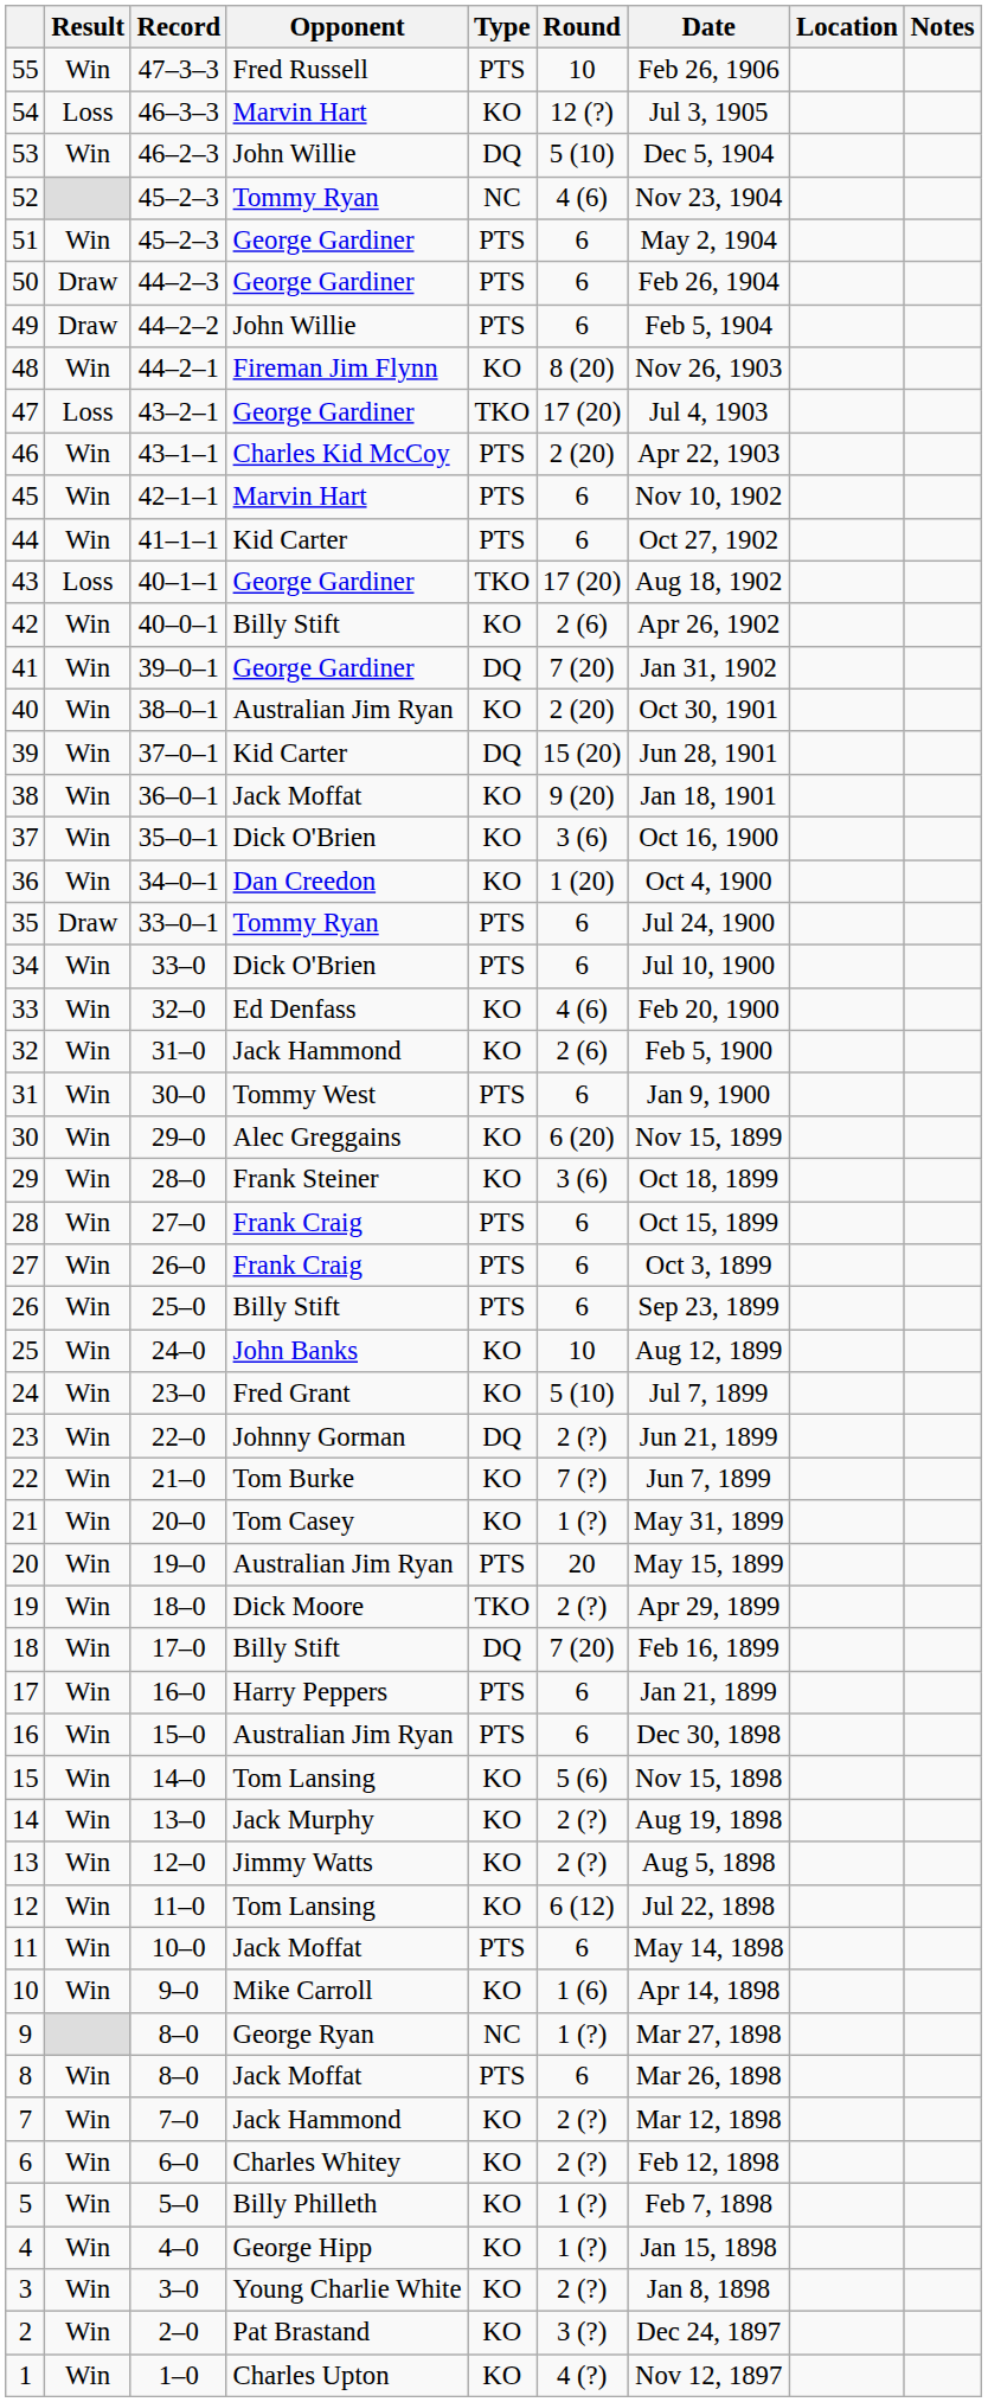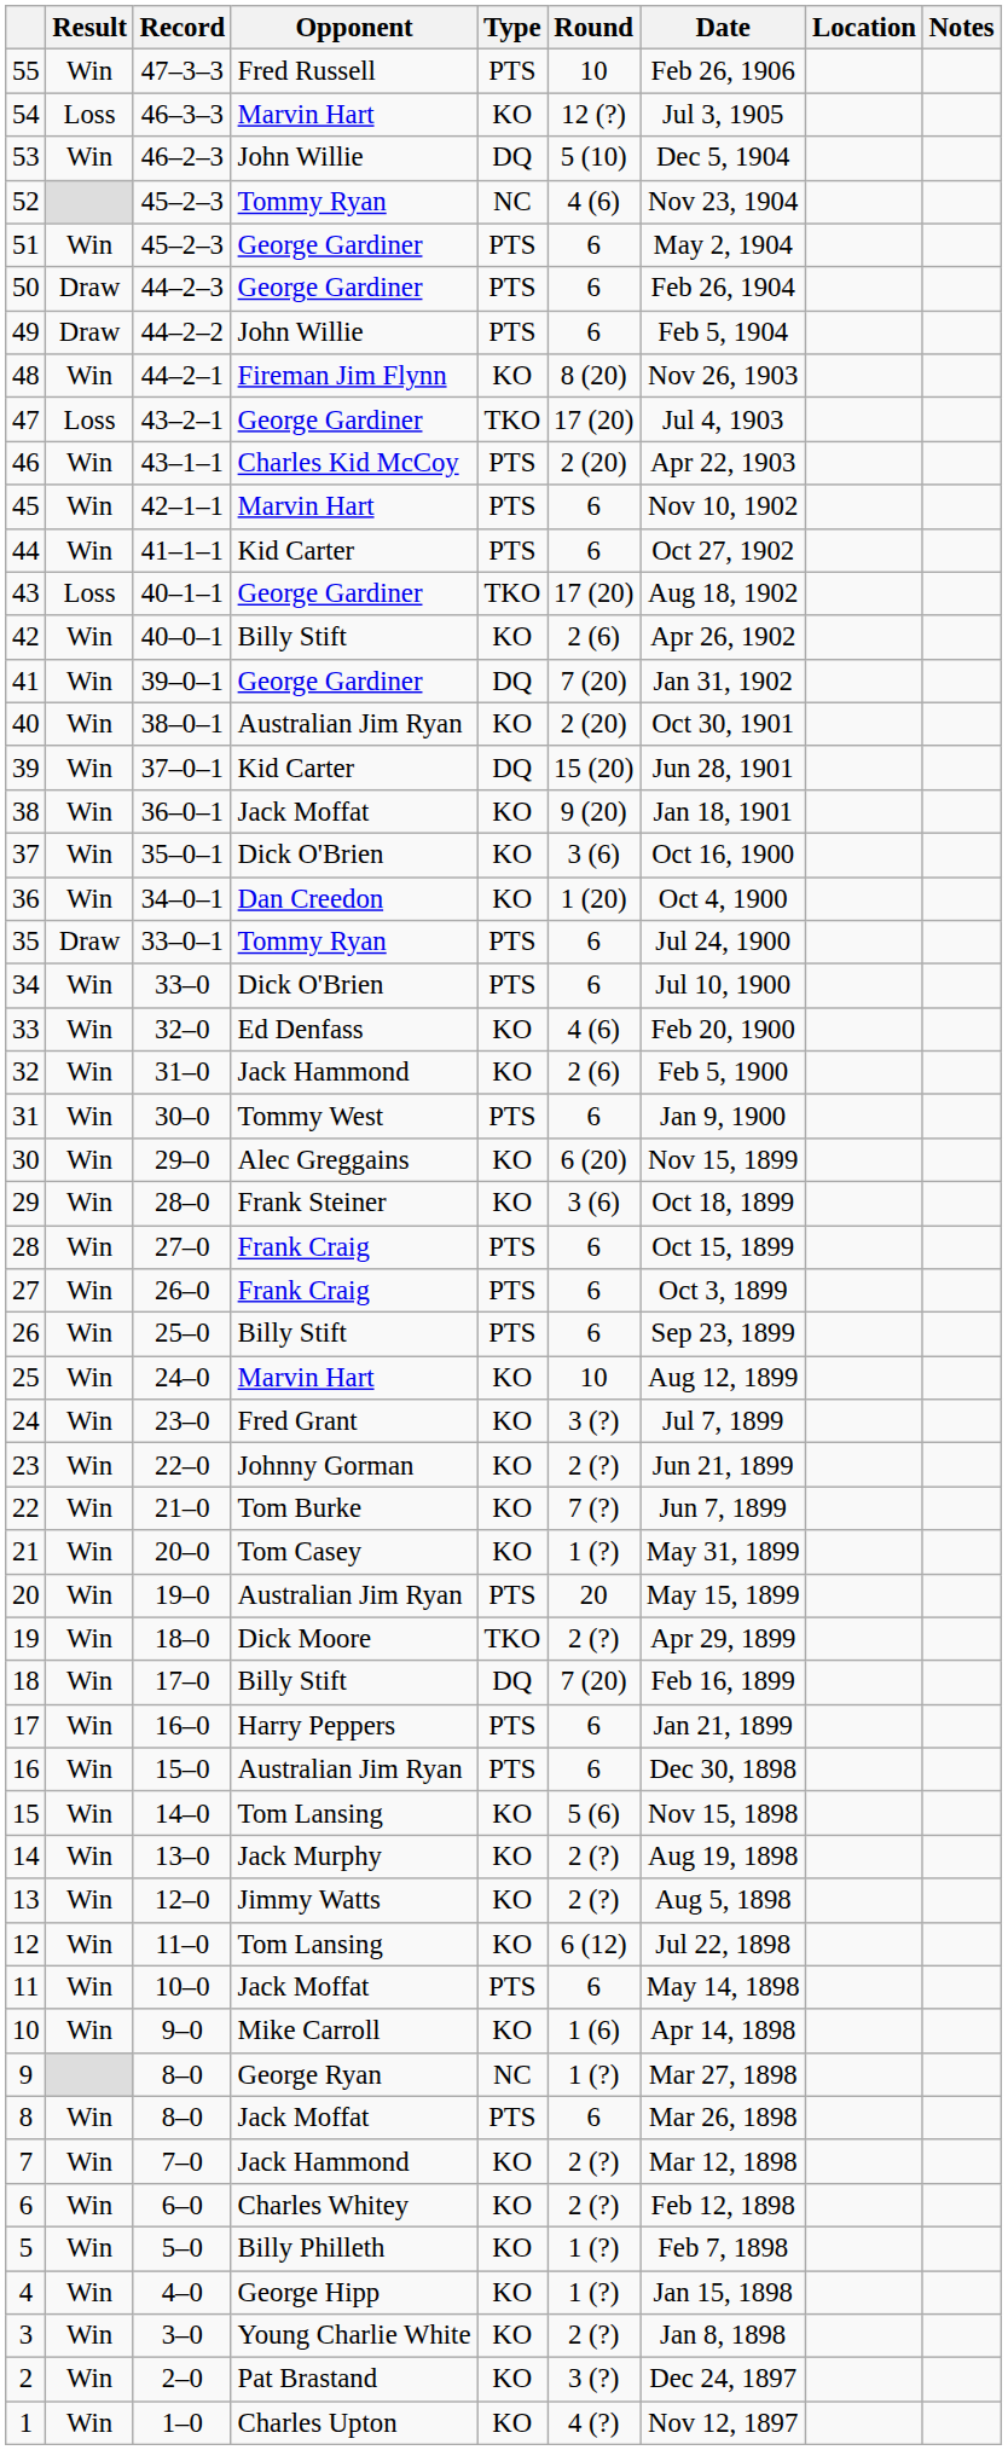 <table class="wikitable" style="text-align:center">
 <tr>
 <th></th>
 <th>Result</th>
 <th>Record</th>
 <th>Opponent</th>
 <th>Type</th>
 <th>Round</th>
 <th>Date</th>
 <th>Location</th>
 <th>Notes</th>
 </tr>
 <tr>
 <td>55</td>
 <td>Win</td>
 <td>47–3–3 </td>
 <td align=left>Fred Russell</td>
 <td>PTS</td>
 <td>10</td>
 <td>Feb 26, 1906</td>
 <td style="text-align:left;"></td>
 <td></td>
 </tr>
 <tr>
 <td>54</td>
 <td>Loss</td>
 <td>46–3–3 </td>
 <td align=left><a href='#'>Marvin Hart</a></td>
 <td>KO</td>
 <td>12 (?)</td>
 <td>Jul 3, 1905</td>
 <td style="text-align:left;"></td>
 <td style="text-align:left;"></td>
 </tr>
 <tr>
 <td>53</td>
 <td>Win</td>
 <td>46–2–3 </td>
 <td align=left>John Willie</td>
 <td>DQ</td>
 <td>5 (10)</td>
 <td>Dec 5, 1904</td>
 <td style="text-align:left;"></td>
 <td></td>
 </tr>
 <tr>
 <td>52</td>
 <td style="background:#DDD"></td>
 <td>45–2–3 </td>
 <td align=left><a href='#'>Tommy Ryan</a></td>
 <td>NC</td>
 <td>4 (6)</td>
 <td>Nov 23, 1904</td>
 <td style="text-align:left;"></td>
 <td></td>
 </tr>
 <tr>
 <td>51</td>
 <td>Win</td>
 <td>45–2–3 </td>
 <td align=left><a href='#'>George Gardiner</a></td>
 <td>PTS</td>
 <td>6</td>
 <td>May 2, 1904</td>
 <td style="text-align:left;"></td>
 <td></td>
 </tr>
 <tr>
 <td>50</td>
 <td>Draw</td>
 <td>44–2–3 </td>
 <td align=left><a href='#'>George Gardiner</a></td>
 <td>PTS</td>
 <td>6</td>
 <td>Feb 26, 1904</td>
 <td style="text-align:left;"></td>
 <td></td>
 </tr>
 <tr>
 <td>49</td>
 <td>Draw</td>
 <td>44–2–2 </td>
 <td align=left>John Willie</td>
 <td>PTS</td>
 <td>6</td>
 <td>Feb 5, 1904</td>
 <td style="text-align:left;"></td>
 <td></td>
 </tr>
 <tr>
 <td>48</td>
 <td>Win</td>
 <td>44–2–1 </td>
 <td align=left><a href='#'>Fireman Jim Flynn</a></td>
 <td>KO</td>
 <td>8 (20)</td>
 <td>Nov 26, 1903</td>
 <td style="text-align:left;"></td>
 <td></td>
 </tr>
 <tr>
 <td>47</td>
 <td>Loss</td>
 <td>43–2–1 </td>
 <td align=left><a href='#'>George Gardiner</a></td>
 <td>TKO</td>
 <td>17 (20)</td>
 <td>Jul 4, 1903</td>
 <td style="text-align:left;"></td>
 <td style="text-align:left;"></td>
 </tr>
 <tr>
 <td>46</td>
 <td>Win</td>
 <td>43–1–1 </td>
 <td align=left><a href='#'>Charles Kid McCoy</a></td>
 <td>PTS</td>
 <td>2 (20)</td>
 <td>Apr 22, 1903</td>
 <td style="text-align:left;"></td>
 <td style="text-align:left;"></td>
 </tr>
 <tr>
 <td>45</td>
 <td>Win</td>
 <td>42–1–1 </td>
 <td align=left><a href='#'>Marvin Hart</a></td>
 <td>PTS</td>
 <td>6</td>
 <td>Nov 10, 1902</td>
 <td style="text-align:left;"></td>
 <td></td>
 </tr>
 <tr>
 <td>44</td>
 <td>Win</td>
 <td>41–1–1 </td>
 <td align=left>Kid Carter</td>
 <td>PTS</td>
 <td>6</td>
 <td>Oct 27, 1902</td>
 <td style="text-align:left;"></td>
 <td></td>
 </tr>
 <tr>
 <td>43</td>
 <td>Loss</td>
 <td>40–1–1 </td>
 <td align=left><a href='#'>George Gardiner</a></td>
 <td>TKO</td>
 <td>17 (20)</td>
 <td>Aug 18, 1902</td>
 <td style="text-align:left;"></td>
 <td></td>
 </tr>
 <tr>
 <td>42</td>
 <td>Win</td>
 <td>40–0–1 </td>
 <td align=left>Billy Stift</td>
 <td>KO</td>
 <td>2 (6)</td>
 <td>Apr 26, 1902</td>
 <td style="text-align:left;"></td>
 <td></td>
 </tr>
 <tr>
 <td>41</td>
 <td>Win</td>
 <td>39–0–1 </td>
 <td align=left><a href='#'>George Gardiner</a></td>
 <td>DQ</td>
 <td>7 (20)</td>
 <td>Jan 31, 1902</td>
 <td style="text-align:left;"></td>
 <td></td>
 </tr>
 <tr>
 <td>40</td>
 <td>Win</td>
 <td>38–0–1 </td>
 <td align=left>Australian Jim Ryan</td>
 <td>KO</td>
 <td>2 (20)</td>
 <td>Oct 30, 1901</td>
 <td style="text-align:left;"></td>
 <td style="text-align:left;"></td>
 </tr>
 <tr>
 <td>39</td>
 <td>Win</td>
 <td>37–0–1 </td>
 <td align=left>Kid Carter</td>
 <td>DQ</td>
 <td>15 (20)</td>
 <td>Jun 28, 1901</td>
 <td style="text-align:left;"></td>
 <td style="text-align:left;"></td>
 </tr>
 <tr>
 <td>38</td>
 <td>Win</td>
 <td>36–0–1 </td>
 <td align=left>Jack Moffat</td>
 <td>KO</td>
 <td>9 (20)</td>
 <td>Jan 18, 1901</td>
 <td style="text-align:left;"></td>
 <td></td>
 </tr>
 <tr>
 <td>37</td>
 <td>Win</td>
 <td>35–0–1 </td>
 <td align=left>Dick O'Brien</td>
 <td>KO</td>
 <td>3 (6)</td>
 <td>Oct 16, 1900</td>
 <td style="text-align:left;"></td>
 <td></td>
 </tr>
 <tr>
 <td>36</td>
 <td>Win</td>
 <td>34–0–1 </td>
 <td align=left><a href='#'>Dan Creedon</a></td>
 <td>KO</td>
 <td>1 (20)</td>
 <td>Oct 4, 1900</td>
 <td style="text-align:left;"></td>
 <td></td>
 </tr>
 <tr>
 <td>35</td>
 <td>Draw</td>
 <td>33–0–1 </td>
 <td align=left><a href='#'>Tommy Ryan</a></td>
 <td>PTS</td>
 <td>6</td>
 <td>Jul 24, 1900</td>
 <td style="text-align:left;"></td>
 <td></td>
 </tr>
 <tr>
 <td>34</td>
 <td>Win</td>
 <td>33–0 </td>
 <td align=left>Dick O'Brien</td>
 <td>PTS</td>
 <td>6</td>
 <td>Jul 10, 1900</td>
 <td style="text-align:left;"></td>
 <td></td>
 </tr>
 <tr>
 <td>33</td>
 <td>Win</td>
 <td>32–0 </td>
 <td align=left>Ed Denfass</td>
 <td>KO</td>
 <td>4 (6)</td>
 <td>Feb 20, 1900</td>
 <td style="text-align:left;"></td>
 <td></td>
 </tr>
 <tr>
 <td>32</td>
 <td>Win</td>
 <td>31–0 </td>
 <td align=left>Jack Hammond</td>
 <td>KO</td>
 <td>2 (6)</td>
 <td>Feb 5, 1900</td>
 <td style="text-align:left;"></td>
 <td></td>
 </tr>
 <tr>
 <td>31</td>
 <td>Win</td>
 <td>30–0 </td>
 <td align=left>Tommy West</td>
 <td>PTS</td>
 <td>6</td>
 <td>Jan 9, 1900</td>
 <td style="text-align:left;"></td>
 <td></td>
 </tr>
 <tr>
 <td>30</td>
 <td>Win</td>
 <td>29–0 </td>
 <td align=left>Alec Greggains</td>
 <td>KO</td>
 <td>6 (20)</td>
 <td>Nov 15, 1899</td>
 <td style="text-align:left;"></td>
 <td></td>
 </tr>
 <tr>
 <td>29</td>
 <td>Win</td>
 <td>28–0 </td>
 <td align=left>Frank Steiner</td>
 <td>KO</td>
 <td>3 (6)</td>
 <td>Oct 18, 1899</td>
 <td style="text-align:left;"></td>
 <td></td>
 </tr>
 <tr>
 <td>28</td>
 <td>Win</td>
 <td>27–0 </td>
 <td align=left><a href='#'>Frank Craig</a></td>
 <td>PTS</td>
 <td>6</td>
 <td>Oct 15, 1899</td>
 <td style="text-align:left;"></td>
 <td></td>
 </tr>
 <tr>
 <td>27</td>
 <td>Win</td>
 <td>26–0 </td>
 <td align=left><a href='#'>Frank Craig</a></td>
 <td>PTS</td>
 <td>6</td>
 <td>Oct 3, 1899</td>
 <td style="text-align:left;"></td>
 <td></td>
 </tr>
 <tr>
 <td>26</td>
 <td>Win</td>
 <td>25–0 </td>
 <td align=left>Billy Stift</td>
 <td>PTS</td>
 <td>6</td>
 <td>Sep 23, 1899</td>
 <td style="text-align:left;"></td>
 <td></td>
 </tr>
 <tr>
 <td>25</td>
 <td>Win</td>
 <td>24–0 </td>
-<td align=left><a href='#'>John Banks</a></td>
+<td align=left><a href='#'>Marvin Hart</a></td>
 <td>KO</td>
 <td>10</td>
 <td>Aug 12, 1899</td>
 <td style="text-align:left;"></td>
 <td></td>
 </tr>
 <tr>
 <td>24</td>
 <td>Win</td>
 <td>23–0 </td>
 <td align=left>Fred Grant</td>
 <td>KO</td>
-<td>5 (10)</td>
+<td>3 (?)</td>
 <td>Jul 7, 1899</td>
 <td style="text-align:left;"></td>
 <td></td>
 </tr>
 <tr>
 <td>23</td>
 <td>Win</td>
 <td>22–0 </td>
 <td align=left>Johnny Gorman</td>
-<td>DQ</td>
+<td>KO</td>
 <td>2 (?)</td>
 <td>Jun 21, 1899</td>
 <td style="text-align:left;"></td>
 <td></td>
 </tr>
 <tr>
 <td>22</td>
 <td>Win</td>
 <td>21–0 </td>
 <td align=left>Tom Burke</td>
 <td>KO</td>
 <td>7 (?)</td>
 <td>Jun 7, 1899</td>
 <td style="text-align:left;"></td>
 <td></td>
 </tr>
 <tr>
 <td>21</td>
 <td>Win</td>
 <td>20–0 </td>
 <td align=left>Tom Casey</td>
 <td>KO</td>
 <td>1 (?)</td>
 <td>May 31, 1899</td>
 <td style="text-align:left;"></td>
 <td></td>
 </tr>
 <tr>
 <td>20</td>
 <td>Win</td>
 <td>19–0 </td>
 <td align=left>Australian Jim Ryan</td>
 <td>PTS</td>
 <td>20</td>
 <td>May 15, 1899</td>
 <td style="text-align:left;"></td>
 <td></td>
 </tr>
 <tr>
 <td>19</td>
 <td>Win</td>
 <td>18–0 </td>
 <td align=left>Dick Moore</td>
 <td>TKO</td>
 <td>2 (?)</td>
 <td>Apr 29, 1899</td>
 <td style="text-align:left;"></td>
 <td></td>
 </tr>
 <tr>
 <td>18</td>
 <td>Win</td>
 <td>17–0 </td>
 <td align=left>Billy Stift</td>
 <td>DQ</td>
 <td>7 (20)</td>
 <td>Feb 16, 1899</td>
 <td style="text-align:left;"></td>
 <td style="text-align:left;"></td>
 </tr>
 <tr>
 <td>17</td>
 <td>Win</td>
 <td>16–0 </td>
 <td align=left>Harry Peppers</td>
 <td>PTS</td>
 <td>6</td>
 <td>Jan 21, 1899</td>
 <td style="text-align:left;"></td>
 <td></td>
 </tr>
 <tr>
 <td>16</td>
 <td>Win</td>
 <td>15–0 </td>
 <td align=left>Australian Jim Ryan</td>
 <td>PTS</td>
 <td>6</td>
 <td>Dec 30, 1898</td>
 <td style="text-align:left;"></td>
 <td></td>
 </tr>
 <tr>
 <td>15</td>
 <td>Win</td>
 <td>14–0 </td>
 <td align=left>Tom Lansing</td>
 <td>KO</td>
 <td>5 (6)</td>
 <td>Nov 15, 1898</td>
 <td style="text-align:left;"></td>
 <td></td>
 </tr>
 <tr>
 <td>14</td>
 <td>Win</td>
 <td>13–0 </td>
 <td align=left>Jack Murphy</td>
 <td>KO</td>
 <td>2 (?)</td>
 <td>Aug 19, 1898</td>
 <td style="text-align:left;"></td>
 <td></td>
 </tr>
 <tr>
 <td>13</td>
 <td>Win</td>
 <td>12–0 </td>
 <td align=left>Jimmy Watts</td>
 <td>KO</td>
 <td>2 (?)</td>
 <td>Aug 5, 1898</td>
 <td style="text-align:left;"></td>
 <td></td>
 </tr>
 <tr>
 <td>12</td>
 <td>Win</td>
 <td>11–0 </td>
 <td align=left>Tom Lansing</td>
 <td>KO</td>
 <td>6 (12)</td>
 <td>Jul 22, 1898</td>
 <td style="text-align:left;"></td>
 <td></td>
 </tr>
 <tr>
 <td>11</td>
 <td>Win</td>
 <td>10–0 </td>
 <td align=left>Jack Moffat</td>
 <td>PTS</td>
 <td>6</td>
 <td>May 14, 1898</td>
 <td style="text-align:left;"></td>
 <td></td>
 </tr>
 <tr>
 <td>10</td>
 <td>Win</td>
 <td>9–0 </td>
 <td align=left>Mike Carroll</td>
 <td>KO</td>
 <td>1 (6)</td>
 <td>Apr 14, 1898</td>
 <td style="text-align:left;"></td>
 <td></td>
 </tr>
 <tr>
 <td>9</td>
 <td style="background:#DDD"></td>
 <td>8–0 </td>
 <td align=left>George Ryan</td>
 <td>NC</td>
 <td>1 (?)</td>
 <td>Mar 27, 1898</td>
 <td style="text-align:left;"></td>
 <td style="text-align:left;"></td>
 </tr>
 <tr>
 <td>8</td>
 <td>Win</td>
 <td>8–0</td>
 <td align=left>Jack Moffat</td>
 <td>PTS</td>
 <td>6</td>
 <td>Mar 26, 1898</td>
 <td style="text-align:left;"></td>
 <td></td>
 </tr>
 <tr>
 <td>7</td>
 <td>Win</td>
 <td>7–0</td>
 <td align=left>Jack Hammond</td>
 <td>KO</td>
 <td>2 (?)</td>
 <td>Mar 12, 1898</td>
 <td style="text-align:left;"></td>
 <td></td>
 </tr>
 <tr>
 <td>6</td>
 <td>Win</td>
 <td>6–0</td>
 <td align=left>Charles Whitey</td>
 <td>KO</td>
 <td>2 (?)</td>
 <td>Feb 12, 1898</td>
 <td style="text-align:left;"></td>
 <td></td>
 </tr>
 <tr>
 <td>5</td>
 <td>Win</td>
 <td>5–0</td>
 <td align=left>Billy Philleth</td>
 <td>KO</td>
 <td>1 (?)</td>
 <td>Feb 7, 1898</td>
 <td style="text-align:left;"></td>
 <td></td>
 </tr>
 <tr>
 <td>4</td>
 <td>Win</td>
 <td>4–0</td>
 <td align=left>George Hipp</td>
 <td>KO</td>
 <td>1 (?)</td>
 <td>Jan 15, 1898</td>
 <td style="text-align:left;"></td>
 <td></td>
 </tr>
 <tr>
 <td>3</td>
 <td>Win</td>
 <td>3–0</td>
 <td align=left>Young Charlie White</td>
 <td>KO</td>
 <td>2 (?)</td>
 <td>Jan 8, 1898</td>
 <td style="text-align:left;"></td>
 <td></td>
 </tr>
 <tr>
 <td>2</td>
 <td>Win</td>
 <td>2–0</td>
 <td align=left>Pat Brastand</td>
 <td>KO</td>
 <td>3 (?)</td>
 <td>Dec 24, 1897</td>
 <td style="text-align:left;"></td>
 <td></td>
 </tr>
 <tr>
 <td>1</td>
 <td>Win</td>
 <td>1–0</td>
 <td align=left>Charles Upton</td>
 <td>KO</td>
 <td>4 (?)</td>
 <td>Nov 12, 1897</td>
 <td style="text-align:left;"></td>
 <td></td>
 </tr>
 <tr>
 </tr>
 </table>
